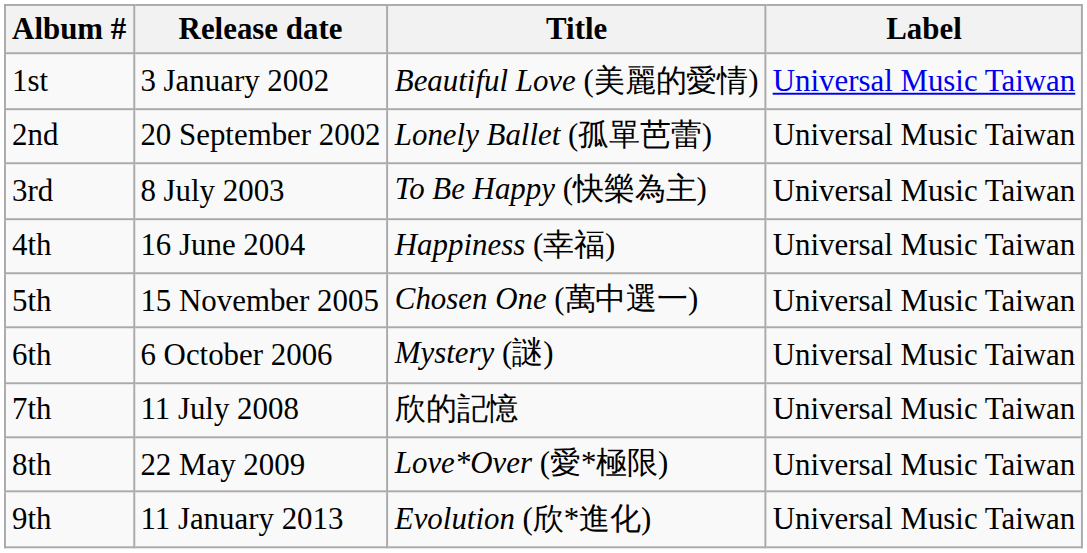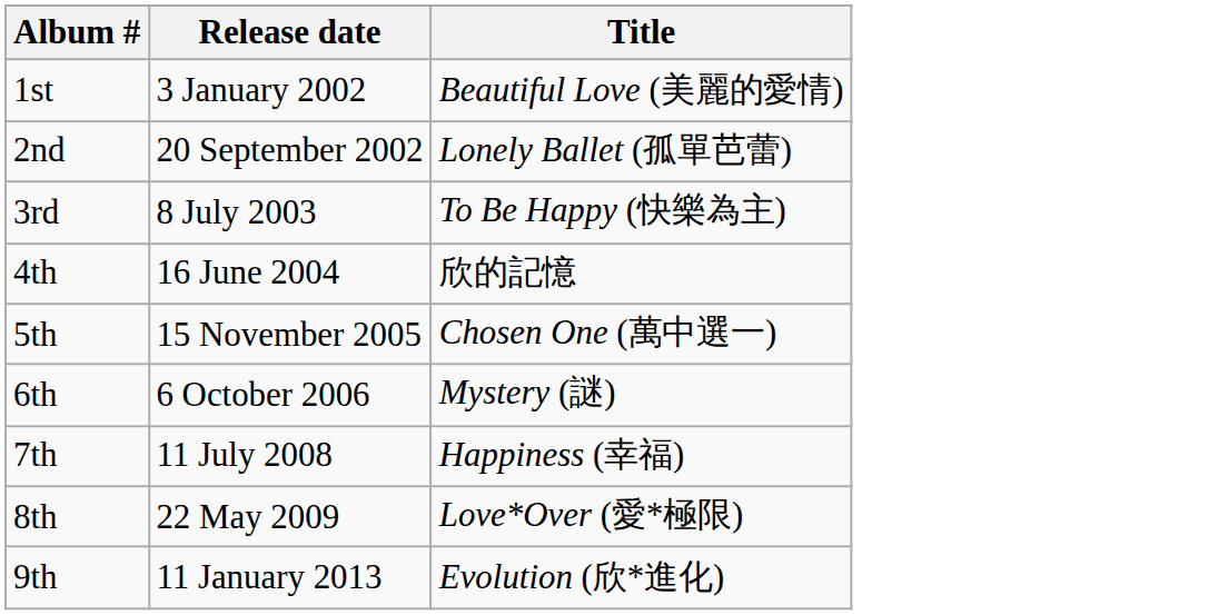 <table class="wikitable">
 <tr>
 <th>Album #</th>
 <th>Release date</th>
 <th>Title</th>
-<th>Label</th>
 </tr>
 <tr>
 <td>1st</td>
 <td>3 January 2002</td>
 <td><em>Beautiful Love</em> (美麗的愛情)</td>
-<td><a href='#'>Universal Music Taiwan</a></td>
 </tr>
 <tr>
 <td>2nd</td>
 <td>20 September 2002</td>
 <td><em>Lonely Ballet</em> (孤單芭蕾)</td>
-<td>Universal Music Taiwan</td>
 </tr>
 <tr>
 <td>3rd</td>
 <td>8 July 2003</td>
 <td><em>To Be Happy</em> (快樂為主)</td>
-<td>Universal Music Taiwan</td>
 </tr>
 <tr>
 <td>4th</td>
 <td>16 June 2004</td>
-<td><em>Happiness</em> (幸福)</td>
-<td>Universal Music Taiwan</td>
+<td>欣的記憶</td>
 </tr>
 <tr>
 <td>5th</td>
 <td>15 November 2005</td>
 <td><em>Chosen One</em> (萬中選一)</td>
-<td>Universal Music Taiwan</td>
 </tr>
 <tr>
 <td>6th</td>
 <td>6 October 2006</td>
 <td><em>Mystery</em> (謎)</td>
-<td>Universal Music Taiwan</td>
 </tr>
 <tr>
 <td>7th</td>
 <td>11 July 2008</td>
-<td>欣的記憶</td>
-<td>Universal Music Taiwan</td>
+<td><em>Happiness</em> (幸福)</td>
 </tr>
 <tr>
 <td>8th</td>
 <td>22 May 2009</td>
 <td><em>Love*Over</em> (愛*極限)</td>
-<td>Universal Music Taiwan</td>
 </tr>
 <tr>
 <td>9th</td>
 <td>11 January 2013</td>
 <td><em>Evolution</em> (欣*進化)</td>
-<td>Universal Music Taiwan</td>
 </tr>
 </table>
